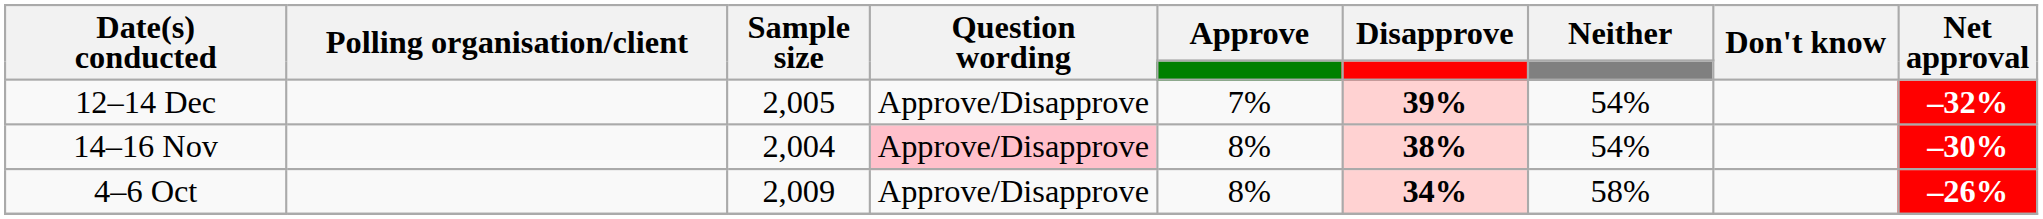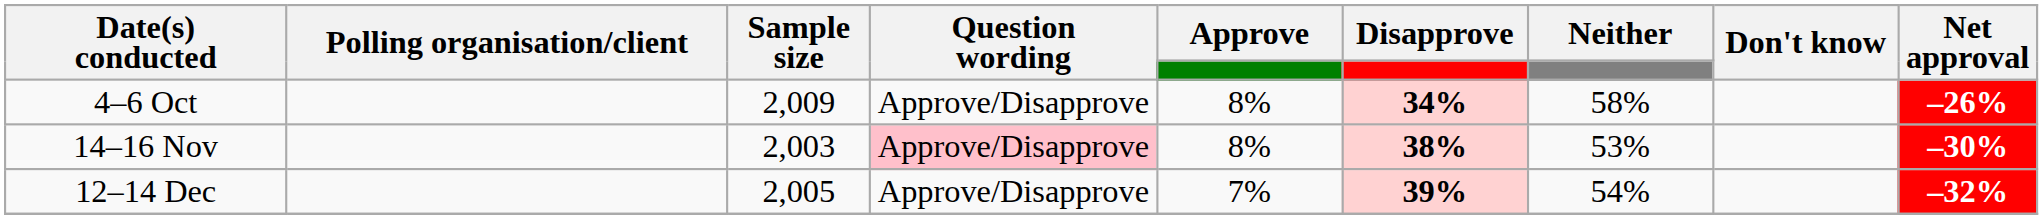 <table class="wikitable collapsible sortable" style="text-align:center;font-size:95%;line-height:14px;">
 <tr>
 <th style="width:125px;" rowspan="2">Date(s)<br>conducted</th>
 <th style="width:200px;" rowspan="2">Polling organisation/client</th>
 <th style="width:60px;" rowspan="2">Sample size</th>
 <th style="width:120px;" rowspan="2">Question<br>wording</th>
 <th class="unsortable" style="width:80px;">Approve</th>
 <th class="unsortable" style="width: 80px;">Disapprove</th>
 <th class="unsortable" style="width:80px;">Neither</th>
 <th class="unsortable" style="width:80px;" rowspan="2">Don't know</th>
 <th class="unsortable" style="width:20px;" rowspan="2">Net approval</th>
 </tr>
 <tr>
 <th class="unsortable" style="color:inherit;background:green;width:60px;"></th>
 <th class="unsortable" style="color:inherit;background:red;width:60px;"></th>
 <th class="unsortable" style="color:inherit;background:grey;width:60px;"></th>
 </tr>
 <tr>
+<td>4–6 Oct</td>
+<td></td>
+<td>2,009</td>
+<td>Approve/Disapprove</td>
+<td>8%</td>
+<td style="background:#FFD2D2"><strong>34%</strong></td>
+<td>58%</td>
+<td></td>
+<td style="background:red;color:white;"><strong>–26%</strong></td>
+</tr>
+<tr>
+<td>14–16 Nov</td>
+<td></td>
+<td>2,003</td>
+<td style="background: pink;">Approve/Disapprove</td>
+<td>8%</td>
+<td style="background:#FFD2D2"><strong>38%</strong></td>
+<td>53%</td>
+<td></td>
+<td style="background:red;color:white;"><strong>–30%</strong></td>
+</tr>
+<tr>
 <td>12–14 Dec</td>
 <td> </td>
 <td>2,005</td>
 <td>Approve/Disapprove</td>
 <td>7%</td>
 <td style="background:#FFD2D2"><strong>39%</strong></td>
 <td>54%</td>
 <td></td>
 <td style="background:red;color:white;"><strong>–32%</strong></td>
 </tr>
 <tr>
-<td>14–16 Nov</td>
-<td></td>
-<td>2,004</td>
-<td style="background: pink;">Approve/Disapprove</td>
-<td>8%</td>
-<td style="background:#FFD2D2"><strong>38%</strong></td>
-<td>54%</td>
-<td></td>
-<td style="background:red;color:white;"><strong>–30%</strong></td>
-</tr>
-<tr>
-<td>4–6 Oct</td>
-<td></td>
-<td>2,009</td>
-<td>Approve/Disapprove</td>
-<td>8%</td>
-<td style="background:#FFD2D2"><strong>34%</strong></td>
-<td>58%</td>
-<td></td>
-<td style="background:red;color:white;"><strong>–26%</strong></td>
-</tr>
-<tr>
 </tr>
 </table>
